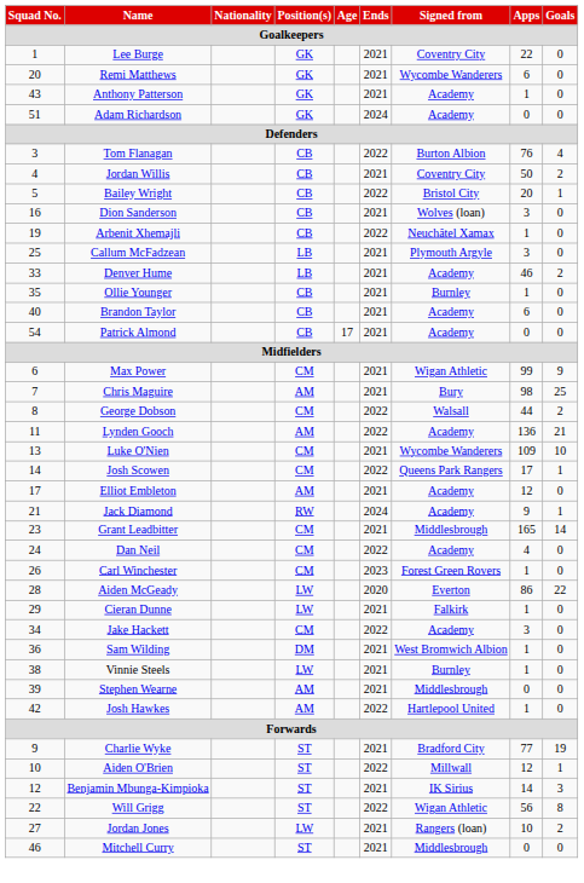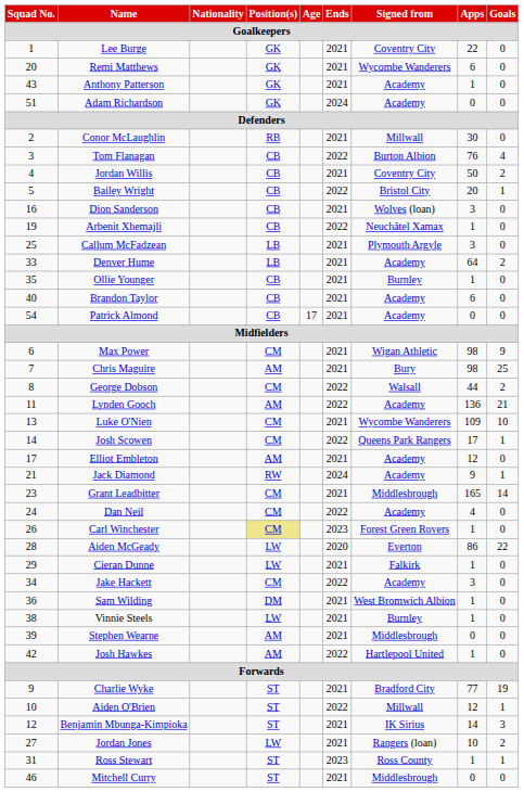 <table class="wikitable" style="text-align:center; font-size:90%;">
 <tr>
 <th style="background:#DD0000; color:white; text-align:center;">Squad No.</th>
 <th style="background:#DD0000; color:white; text-align:center;">Name</th>
 <th style="background:#DD0000; color:white; text-align:center;">Nationality</th>
 <th style="background:#DD0000; color:white; text-align:center;">Position(s)</th>
 <th style="background:#DD0000; color:white; text-align:center;">Age</th>
 <th style="background:#DD0000; color:white; text-align:center;">Ends</th>
 <th style="background:#DD0000; color:white; text-align:center;">Signed from</th>
 <th style="background:#DD0000; color:white; text-align:center;">Apps</th>
 <th style="background:#DD0000; color:white; text-align:center;">Goals</th>
 </tr>
 <tr>
 <th colspan="9" style="background:#dcdcdc; text-align:center;">Goalkeepers</th>
 </tr>
 <tr>
 <td>1</td>
 <td><a href='#'>Lee Burge</a></td>
 <td></td>
 <td><a href='#'>GK</a></td>
 <td></td>
 <td>2021</td>
 <td> <a href='#'>Coventry City</a></td>
 <td>22</td>
 <td>0</td>
 </tr>
 <tr>
 <td>20</td>
 <td><a href='#'>Remi Matthews</a></td>
 <td></td>
 <td><a href='#'>GK</a></td>
 <td></td>
 <td>2021</td>
 <td> <a href='#'>Wycombe Wanderers</a></td>
 <td>6</td>
 <td>0</td>
 </tr>
 <tr>
 <td>43</td>
 <td><a href='#'>Anthony Patterson</a></td>
 <td></td>
 <td><a href='#'>GK</a></td>
 <td></td>
 <td>2021</td>
 <td><a href='#'>Academy</a></td>
 <td>1</td>
 <td>0</td>
 </tr>
 <tr>
 <td>51</td>
 <td><a href='#'>Adam Richardson</a></td>
 <td></td>
 <td><a href='#'>GK</a></td>
 <td></td>
 <td>2024</td>
 <td><a href='#'>Academy</a></td>
 <td>0</td>
 <td>0</td>
 </tr>
 <tr>
 <th colspan="9" style="background:#dcdcdc; text-align:center;">Defenders</th>
+</tr>
+<tr>
+<td>2</td>
+<td><a href='#'>Conor McLaughlin</a></td>
+<td></td>
+<td><a href='#'>RB</a></td>
+<td></td>
+<td>2021</td>
+<td> <a href='#'>Millwall</a></td>
+<td>30</td>
+<td>0</td>
 </tr>
 <tr>
 <td>3</td>
 <td><a href='#'>Tom Flanagan</a></td>
 <td></td>
 <td><a href='#'>CB</a></td>
 <td></td>
 <td>2022</td>
 <td> <a href='#'>Burton Albion</a></td>
 <td>76</td>
 <td>4</td>
 </tr>
 <tr>
 <td>4</td>
 <td><a href='#'>Jordan Willis</a></td>
 <td></td>
 <td><a href='#'>CB</a></td>
 <td></td>
 <td>2021</td>
 <td> <a href='#'>Coventry City</a></td>
 <td>50</td>
 <td>2</td>
 </tr>
 <tr>
 <td>5</td>
 <td><a href='#'>Bailey Wright</a></td>
 <td></td>
 <td><a href='#'>CB</a></td>
 <td></td>
 <td>2022</td>
 <td> <a href='#'>Bristol City</a></td>
 <td>20</td>
 <td>1</td>
 </tr>
 <tr>
 <td>16</td>
 <td><a href='#'>Dion Sanderson</a></td>
 <td></td>
 <td><a href='#'>CB</a></td>
 <td></td>
 <td>2021</td>
 <td> <a href='#'>Wolves</a> (loan)</td>
 <td>3</td>
 <td>0</td>
 </tr>
 <tr>
 <td>19</td>
 <td><a href='#'>Arbenit Xhemajli</a></td>
 <td></td>
 <td><a href='#'>CB</a></td>
 <td></td>
 <td>2022</td>
 <td> <a href='#'>Neuchâtel Xamax</a></td>
 <td>1</td>
 <td>0</td>
 </tr>
 <tr>
 <td>25</td>
 <td><a href='#'>Callum McFadzean</a></td>
 <td></td>
 <td><a href='#'>LB</a></td>
 <td></td>
 <td>2021</td>
 <td> <a href='#'>Plymouth Argyle</a></td>
 <td>3</td>
 <td>0</td>
 </tr>
 <tr>
 <td>33</td>
 <td><a href='#'>Denver Hume</a></td>
 <td></td>
 <td><a href='#'>LB</a></td>
 <td></td>
 <td>2021</td>
 <td><a href='#'>Academy</a></td>
-<td>46</td>
+<td>64</td>
 <td>2</td>
 </tr>
 <tr>
 <td>35</td>
 <td><a href='#'>Ollie Younger</a></td>
 <td></td>
 <td><a href='#'>CB</a></td>
 <td></td>
 <td>2021</td>
 <td> <a href='#'>Burnley</a></td>
 <td>1</td>
 <td>0</td>
 </tr>
 <tr>
 <td>40</td>
 <td><a href='#'>Brandon Taylor</a></td>
 <td></td>
 <td><a href='#'>CB</a></td>
 <td></td>
 <td>2021</td>
 <td><a href='#'>Academy</a></td>
 <td>6</td>
 <td>0</td>
 </tr>
 <tr>
 <td>54</td>
 <td><a href='#'>Patrick Almond</a></td>
 <td></td>
 <td><a href='#'>CB</a></td>
 <td>17</td>
 <td>2021</td>
 <td><a href='#'>Academy</a></td>
 <td>0</td>
 <td>0</td>
 </tr>
 <tr>
 <th colspan="9" style="background:#dcdcdc; text-align:center;">Midfielders</th>
 </tr>
 <tr>
 <td>6</td>
 <td><a href='#'>Max Power</a></td>
 <td></td>
 <td><a href='#'>CM</a></td>
 <td></td>
 <td>2021</td>
 <td> <a href='#'>Wigan Athletic</a></td>
-<td>99</td>
+<td>98</td>
 <td>9</td>
 </tr>
 <tr>
 <td>7</td>
 <td><a href='#'>Chris Maguire</a></td>
 <td></td>
 <td><a href='#'>AM</a></td>
 <td></td>
 <td>2021</td>
 <td> <a href='#'>Bury</a></td>
 <td>98</td>
 <td>25</td>
 </tr>
 <tr>
 <td>8</td>
 <td><a href='#'>George Dobson</a></td>
 <td></td>
 <td><a href='#'>CM</a></td>
 <td></td>
 <td>2022</td>
 <td> <a href='#'>Walsall</a></td>
 <td>44</td>
 <td>2</td>
 </tr>
 <tr>
 <td>11</td>
 <td><a href='#'>Lynden Gooch</a></td>
 <td></td>
 <td><a href='#'>AM</a></td>
 <td></td>
 <td>2022</td>
 <td><a href='#'>Academy</a></td>
 <td>136</td>
 <td>21</td>
 </tr>
 <tr>
 <td>13</td>
 <td><a href='#'>Luke O'Nien</a></td>
 <td></td>
 <td><a href='#'>CM</a></td>
 <td></td>
 <td>2021</td>
 <td> <a href='#'>Wycombe Wanderers</a></td>
 <td>109</td>
 <td>10</td>
 </tr>
 <tr>
 <td>14</td>
 <td><a href='#'>Josh Scowen</a></td>
 <td></td>
 <td><a href='#'>CM</a></td>
 <td></td>
 <td>2022</td>
 <td> <a href='#'>Queens Park Rangers</a></td>
 <td>17</td>
 <td>1</td>
 </tr>
 <tr>
 <td>17</td>
 <td><a href='#'>Elliot Embleton</a></td>
 <td></td>
 <td><a href='#'>AM</a></td>
 <td></td>
 <td>2021</td>
 <td><a href='#'>Academy</a></td>
 <td>12</td>
 <td>0</td>
 </tr>
 <tr>
 <td>21</td>
 <td><a href='#'>Jack Diamond</a></td>
 <td></td>
 <td><a href='#'>RW</a></td>
 <td></td>
 <td>2024</td>
 <td><a href='#'>Academy</a></td>
 <td>9</td>
 <td>1</td>
 </tr>
 <tr>
 <td>23</td>
 <td><a href='#'>Grant Leadbitter</a></td>
 <td></td>
 <td><a href='#'>CM</a></td>
 <td></td>
 <td>2021</td>
 <td> <a href='#'>Middlesbrough</a></td>
 <td>165</td>
 <td>14</td>
 </tr>
 <tr>
 <td>24</td>
 <td><a href='#'>Dan Neil</a></td>
 <td></td>
 <td><a href='#'>CM</a></td>
 <td></td>
 <td>2022</td>
 <td><a href='#'>Academy</a></td>
 <td>4</td>
 <td>0</td>
 </tr>
 <tr>
 <td>26</td>
 <td><a href='#'>Carl Winchester</a></td>
 <td></td>
-<td><a href='#'>CM</a></td>
+<td style="background: khaki;"><a href='#'>CM</a></td>
 <td></td>
 <td>2023</td>
 <td> <a href='#'>Forest Green Rovers</a></td>
 <td>1</td>
 <td>0</td>
 </tr>
 <tr>
 <td>28</td>
 <td><a href='#'>Aiden McGeady</a></td>
 <td></td>
 <td><a href='#'>LW</a></td>
 <td></td>
 <td>2020</td>
 <td> <a href='#'>Everton</a></td>
 <td>86</td>
 <td>22</td>
 </tr>
 <tr>
 <td>29</td>
 <td><a href='#'>Cieran Dunne</a></td>
 <td></td>
 <td><a href='#'>LW</a></td>
 <td></td>
 <td>2021</td>
 <td> <a href='#'>Falkirk</a></td>
 <td>1</td>
 <td>0</td>
 </tr>
 <tr>
 <td>34</td>
 <td><a href='#'>Jake Hackett</a></td>
 <td></td>
 <td><a href='#'>CM</a></td>
 <td></td>
 <td>2022</td>
 <td><a href='#'>Academy</a></td>
 <td>3</td>
 <td>0</td>
 </tr>
 <tr>
 <td>36</td>
 <td><a href='#'>Sam Wilding</a></td>
 <td></td>
 <td><a href='#'>DM</a></td>
 <td></td>
 <td>2021</td>
 <td> <a href='#'>West Bromwich Albion</a></td>
 <td>1</td>
 <td>0</td>
 </tr>
 <tr>
 <td>38</td>
 <td>Vinnie Steels</td>
 <td></td>
 <td><a href='#'>LW</a></td>
 <td></td>
 <td>2021</td>
 <td> <a href='#'>Burnley</a></td>
 <td>1</td>
 <td>0</td>
 </tr>
 <tr>
 <td>39</td>
 <td><a href='#'>Stephen Wearne</a></td>
 <td></td>
 <td><a href='#'>AM</a></td>
 <td></td>
 <td>2021</td>
 <td> <a href='#'>Middlesbrough</a></td>
 <td>0</td>
 <td>0</td>
 </tr>
 <tr>
 <td>42</td>
 <td><a href='#'>Josh Hawkes</a></td>
 <td></td>
 <td><a href='#'>AM</a></td>
 <td></td>
 <td>2022</td>
 <td> <a href='#'>Hartlepool United</a></td>
 <td>1</td>
 <td>0</td>
 </tr>
 <tr>
 <th colspan="9" style="background:#dcdcdc; text-align:center;">Forwards</th>
 </tr>
 <tr>
 <td>9</td>
 <td><a href='#'>Charlie Wyke</a></td>
 <td></td>
 <td><a href='#'>ST</a></td>
 <td></td>
 <td>2021</td>
 <td> <a href='#'>Bradford City</a></td>
 <td>77</td>
 <td>19</td>
 </tr>
 <tr>
 <td>10</td>
 <td><a href='#'>Aiden O'Brien</a></td>
 <td></td>
 <td><a href='#'>ST</a></td>
 <td></td>
 <td>2022</td>
 <td> <a href='#'>Millwall</a></td>
 <td>12</td>
 <td>1</td>
 </tr>
 <tr>
 <td>12</td>
 <td><a href='#'>Benjamin Mbunga-Kimpioka</a></td>
 <td></td>
 <td><a href='#'>ST</a></td>
 <td></td>
 <td>2021</td>
 <td> <a href='#'>IK Sirius</a></td>
 <td>14</td>
 <td>3</td>
 </tr>
 <tr>
-<td>22</td>
-<td><a href='#'>Will Grigg</a></td>
-<td></td>
-<td><a href='#'>ST</a></td>
-<td></td>
-<td>2022</td>
-<td> <a href='#'>Wigan Athletic</a></td>
-<td>56</td>
-<td>8</td>
-</tr>
-<tr>
 <td>27</td>
 <td><a href='#'>Jordan Jones</a></td>
 <td></td>
 <td><a href='#'>LW</a></td>
 <td></td>
 <td>2021</td>
 <td> <a href='#'>Rangers</a> (loan)</td>
 <td>10</td>
 <td>2</td>
+</tr>
+<tr>
+<td>31</td>
+<td><a href='#'>Ross Stewart</a></td>
+<td></td>
+<td><a href='#'>ST</a></td>
+<td></td>
+<td>2023</td>
+<td> <a href='#'>Ross County</a></td>
+<td>1</td>
+<td>1</td>
 </tr>
 <tr>
 <td>46</td>
 <td><a href='#'>Mitchell Curry</a></td>
 <td></td>
 <td><a href='#'>ST</a></td>
 <td></td>
 <td>2021</td>
 <td> <a href='#'>Middlesbrough</a></td>
 <td>0</td>
 <td>0</td>
 </tr>
 </table>
